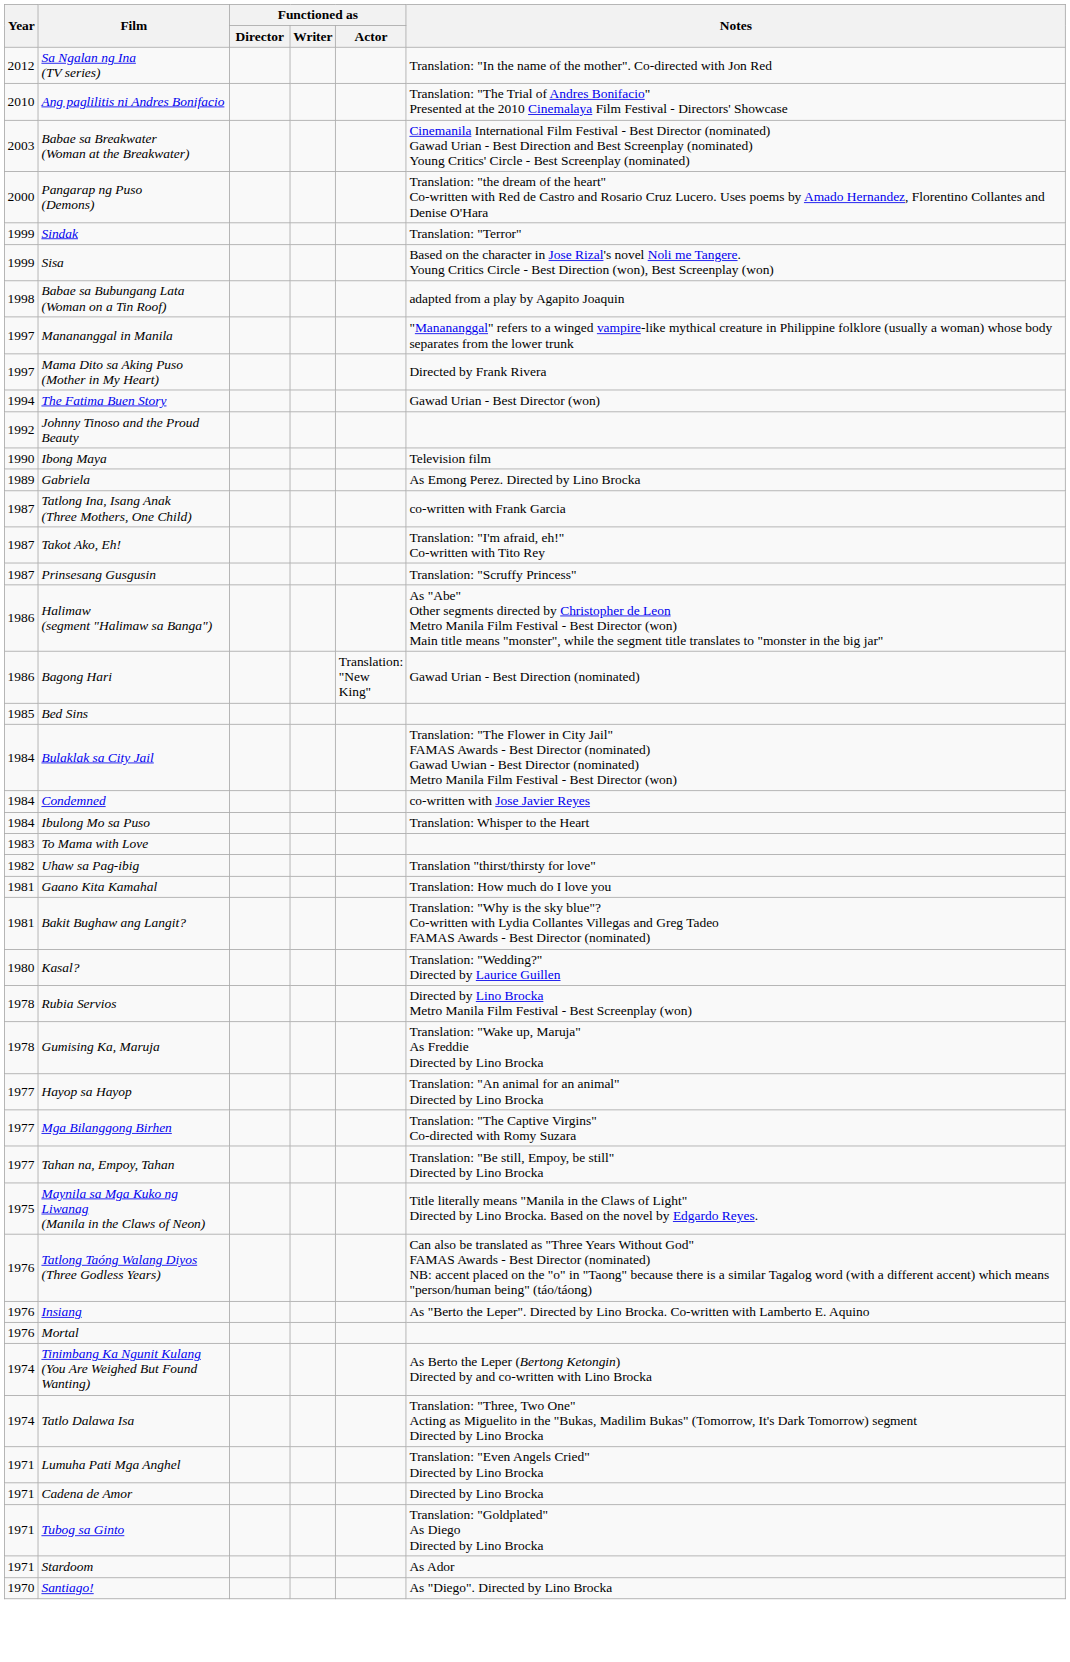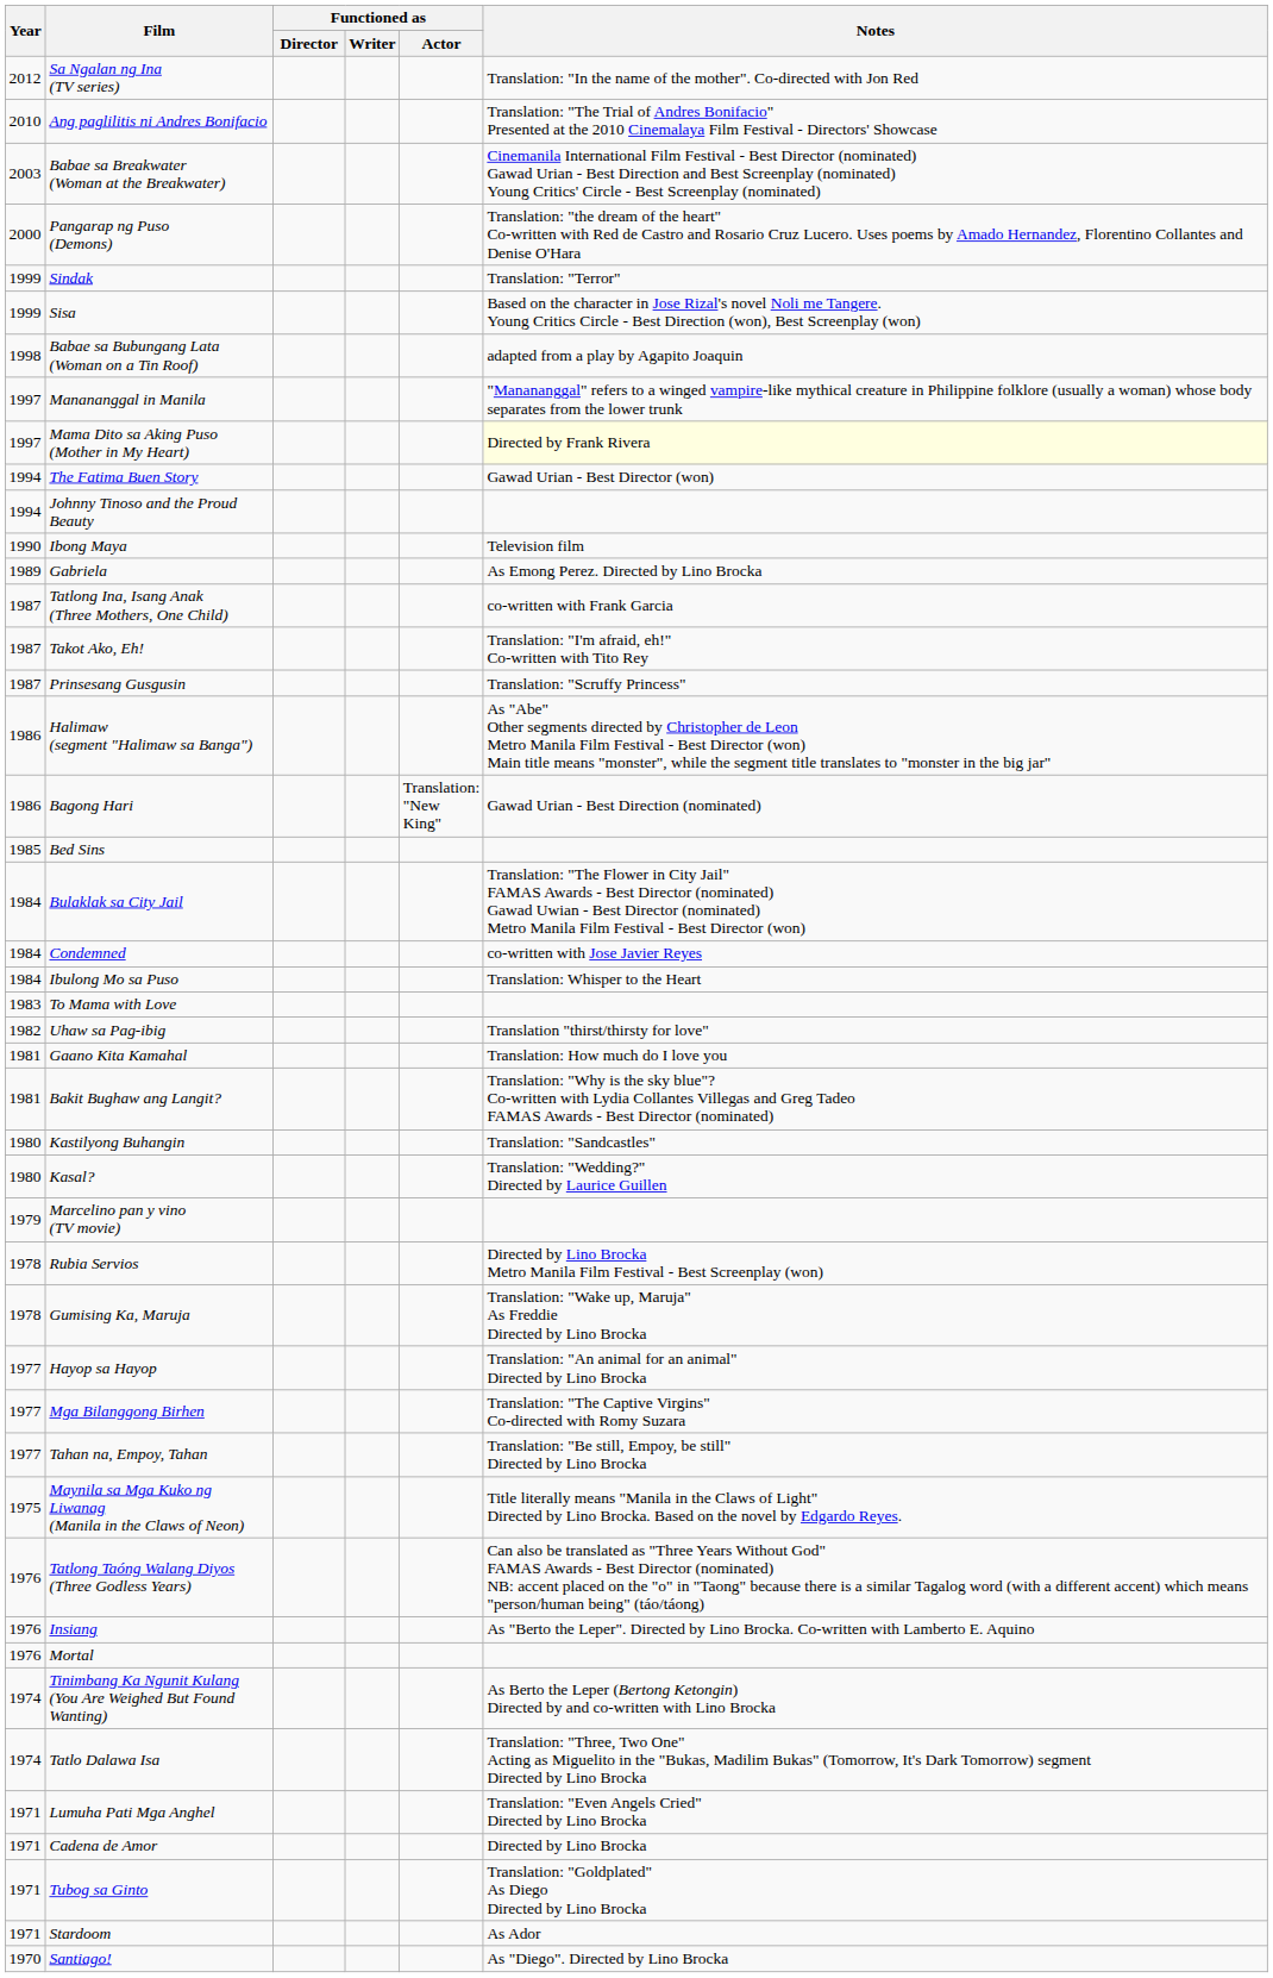 <table class="wikitable" style="margin-right: 0;">
 <tr>
 <th rowspan="2" style="width:33px;">Year</th>
 <th rowspan="2" style="width:220px;">Film</th>
 <th colspan="3">Functioned as</th>
 <th rowspan="2">Notes</th>
 </tr>
 <tr>
 <th style="width:65px;">Director</th>
 <th style="width=65px;">Writer</th>
 <th style="width:65px;">Actor</th>
 </tr>
 <tr>
 <td>2012</td>
 <td><em><a href='#'>Sa Ngalan ng Ina</a><br>(TV series)</em></td>
 <td></td>
 <td></td>
 <td></td>
 <td>Translation: "In the name of the mother". Co-directed with Jon Red</td>
 </tr>
 <tr>
 <td>2010</td>
 <td><em><a href='#'>Ang paglilitis ni Andres Bonifacio</a></em></td>
 <td></td>
 <td></td>
 <td></td>
 <td>Translation: "The Trial of <a href='#'>Andres Bonifacio</a>"<br>Presented at the 2010 <a href='#'>Cinemalaya</a> Film Festival - Directors' Showcase</td>
 </tr>
 <tr>
 <td>2003</td>
 <td><em>Babae sa Breakwater<br>(Woman at the Breakwater)</em></td>
 <td></td>
 <td></td>
 <td></td>
 <td><a href='#'>Cinemanila</a> International Film Festival - Best Director (nominated)<br>Gawad Urian - Best Direction and Best Screenplay (nominated)<br>Young Critics' Circle - Best Screenplay (nominated)</td>
 </tr>
 <tr>
 <td>2000</td>
 <td><em>Pangarap ng Puso<br>(Demons)</em></td>
 <td></td>
 <td></td>
 <td></td>
 <td>Translation: "the dream of the heart"<br>Co-written with Red de Castro and Rosario Cruz Lucero. Uses poems by <a href='#'>Amado Hernandez</a>, Florentino Collantes and Denise O'Hara</td>
 </tr>
 <tr>
 <td>1999</td>
 <td><em><a href='#'>Sindak</a></em></td>
 <td></td>
 <td></td>
 <td></td>
 <td>Translation: "Terror"</td>
 </tr>
 <tr>
 <td>1999</td>
 <td><em>Sisa</em></td>
 <td></td>
 <td></td>
 <td></td>
 <td>Based on the character in <a href='#'>Jose Rizal</a>'s novel <a href='#'>Noli me Tangere</a>.<br>Young Critics Circle - Best Direction (won), Best Screenplay (won)</td>
 </tr>
 <tr>
 <td>1998</td>
 <td><em>Babae sa Bubungang Lata<br>(Woman on a Tin Roof)</em></td>
 <td></td>
 <td></td>
 <td></td>
 <td>adapted from a play by Agapito Joaquin<br></td>
 </tr>
 <tr>
 <td>1997</td>
 <td><em>Manananggal in Manila</em></td>
 <td></td>
 <td></td>
 <td></td>
 <td>"<a href='#'>Manananggal</a>" refers to a winged <a href='#'>vampire</a>-like mythical creature in Philippine folklore (usually a woman) whose body separates from the lower trunk</td>
 </tr>
 <tr>
 <td>1997</td>
 <td><em>Mama Dito sa Aking Puso<br>(Mother in My Heart)</em></td>
 <td></td>
 <td></td>
 <td></td>
-<td>Directed by Frank Rivera</td>
+<td style="background: lightyellow;">Directed by Frank Rivera</td>
 </tr>
 <tr>
 <td>1994</td>
 <td><em><a href='#'>The Fatima Buen Story</a></em></td>
 <td></td>
 <td></td>
 <td></td>
 <td>Gawad Urian - Best Director (won)</td>
 </tr>
 <tr>
-<td>1992</td>
+<td>1994</td>
 <td><em>Johnny Tinoso and the Proud Beauty</em></td>
 <td></td>
 <td></td>
 <td></td>
 <td></td>
 </tr>
 <tr>
 <td>1990</td>
 <td><em>Ibong Maya</em></td>
 <td></td>
 <td></td>
 <td></td>
 <td>Television film</td>
 </tr>
 <tr>
 <td>1989</td>
 <td><em>Gabriela</em></td>
 <td></td>
 <td></td>
 <td></td>
 <td>As Emong Perez. Directed by Lino Brocka</td>
 </tr>
 <tr>
 <td>1987</td>
 <td><em>Tatlong Ina, Isang Anak<br>(Three Mothers, One Child)</em></td>
 <td></td>
 <td></td>
 <td></td>
 <td>co-written with Frank Garcia</td>
 </tr>
 <tr>
 <td>1987</td>
 <td><em>Takot Ako, Eh!</em></td>
 <td></td>
 <td></td>
 <td></td>
 <td>Translation: "I'm afraid, eh!"<br>Co-written with Tito Rey</td>
 </tr>
 <tr>
 <td>1987</td>
 <td><em>Prinsesang Gusgusin</em></td>
 <td></td>
 <td></td>
 <td></td>
 <td>Translation: "Scruffy Princess"</td>
 </tr>
 <tr>
 <td>1986</td>
 <td><em>Halimaw<br>(segment "Halimaw sa Banga")</em></td>
 <td></td>
 <td></td>
 <td></td>
 <td>As "Abe"<br>Other segments directed by <a href='#'>Christopher de Leon</a><br>Metro Manila Film Festival - Best Director (won)<br>Main title means "monster", while the segment title translates to "monster in the big jar"</td>
 </tr>
 <tr>
 <td>1986</td>
 <td><em>Bagong Hari</em></td>
 <td></td>
 <td></td>
 <td>Translation: "New King"</td>
 <td>Gawad Urian - Best Direction (nominated)</td>
 </tr>
 <tr>
 <td>1985</td>
 <td><em>Bed Sins</em></td>
 <td></td>
 <td></td>
 <td></td>
 <td></td>
 </tr>
 <tr>
 <td>1984</td>
 <td><em><a href='#'>Bulaklak sa City Jail</a></em></td>
 <td></td>
 <td></td>
 <td></td>
 <td>Translation: "The Flower in City Jail"<br>FAMAS Awards - Best Director (nominated)<br>Gawad Uwian - Best Director (nominated)<br>Metro Manila Film Festival - Best Director (won)</td>
 </tr>
 <tr>
 <td>1984</td>
 <td><em><a href='#'>Condemned</a></em></td>
 <td></td>
 <td></td>
 <td></td>
 <td>co-written with <a href='#'>Jose Javier Reyes</a></td>
 </tr>
 <tr>
 <td>1984</td>
 <td><em>Ibulong Mo sa Puso</em></td>
 <td></td>
 <td></td>
 <td></td>
 <td>Translation: Whisper to the Heart</td>
 </tr>
 <tr>
 <td>1983</td>
 <td><em>To Mama with Love</em></td>
 <td></td>
 <td></td>
 <td></td>
 <td></td>
 </tr>
 <tr>
 <td>1982</td>
 <td><em>Uhaw sa Pag-ibig</em></td>
 <td></td>
 <td></td>
 <td></td>
 <td>Translation "thirst/thirsty for love"</td>
 </tr>
 <tr>
 <td>1981</td>
 <td><em>Gaano Kita Kamahal</em></td>
 <td></td>
 <td></td>
 <td></td>
 <td>Translation: How much do I love you</td>
 </tr>
 <tr>
 <td>1981</td>
 <td><em>Bakit Bughaw ang Langit?</em></td>
 <td></td>
 <td></td>
 <td></td>
 <td>Translation: "Why is the sky blue"?<br>Co-written with Lydia Collantes Villegas and Greg Tadeo<br>FAMAS Awards - Best Director (nominated)</td>
 </tr>
 <tr>
 <td>1980</td>
+<td><em>Kastilyong Buhangin</em></td>
+<td></td>
+<td></td>
+<td></td>
+<td>Translation: "Sandcastles"</td>
+</tr>
+<tr>
+<td>1980</td>
 <td><em>Kasal?</em></td>
 <td></td>
 <td></td>
 <td></td>
 <td>Translation: "Wedding?"<br>Directed by <a href='#'>Laurice Guillen</a></td>
+</tr>
+<tr>
+<td>1979</td>
+<td><em>Marcelino pan y vino<br>(TV movie)</em></td>
+<td></td>
+<td></td>
+<td></td>
+<td></td>
 </tr>
 <tr>
 <td>1978</td>
 <td><em>Rubia Servios</em></td>
 <td></td>
 <td></td>
 <td></td>
 <td>Directed by <a href='#'>Lino Brocka</a><br>Metro Manila Film Festival - Best Screenplay (won)</td>
 </tr>
 <tr>
 <td>1978</td>
 <td><em>Gumising Ka, Maruja</em></td>
 <td></td>
 <td></td>
 <td></td>
 <td>Translation: "Wake up, Maruja"<br>As Freddie<br>Directed by Lino Brocka</td>
 </tr>
 <tr>
 <td>1977</td>
 <td><em>Hayop sa Hayop</em></td>
 <td></td>
 <td></td>
 <td></td>
 <td>Translation: "An animal for an animal"<br>Directed by Lino Brocka</td>
 </tr>
 <tr>
 <td>1977</td>
 <td><em><a href='#'>Mga Bilanggong Birhen</a></em></td>
 <td></td>
 <td></td>
 <td></td>
 <td>Translation: "The Captive Virgins"<br>Co-directed with Romy Suzara</td>
 </tr>
 <tr>
 <td>1977</td>
 <td><em>Tahan na, Empoy, Tahan</em></td>
 <td></td>
 <td></td>
 <td></td>
 <td>Translation: "Be still, Empoy, be still"<br>Directed by Lino Brocka</td>
 </tr>
 <tr>
 <td>1975</td>
 <td><em><a href='#'>Maynila sa Mga Kuko ng Liwanag</a><br>(Manila in the Claws of Neon)</em></td>
 <td></td>
 <td></td>
 <td></td>
 <td>Title literally means "Manila in the Claws of Light"<br>Directed by Lino Brocka. Based on the novel by <a href='#'>Edgardo Reyes</a>.</td>
 </tr>
 <tr>
 <td>1976</td>
 <td><em><a href='#'>Tatlong Taóng Walang Diyos</a><br>(Three Godless Years)</em></td>
 <td></td>
 <td></td>
 <td></td>
 <td>Can also be translated as "Three Years Without God"<br>FAMAS Awards - Best Director (nominated)<br>NB: accent placed on the "o" in "Taong" because there is a similar Tagalog word (with a different accent) which means "person/human being" (táo/táong)</td>
 </tr>
 <tr>
 <td>1976</td>
 <td><em><a href='#'>Insiang</a></em></td>
 <td></td>
 <td></td>
 <td></td>
 <td>As "Berto the Leper". Directed by Lino Brocka. Co-written with Lamberto E. Aquino</td>
 </tr>
 <tr>
 <td>1976</td>
 <td><em>Mortal</em></td>
 <td></td>
 <td></td>
 <td></td>
 </tr>
 <tr>
 <td>1974</td>
 <td><em><a href='#'>Tinimbang Ka Ngunit Kulang</a><br>(You Are Weighed But Found Wanting)</em></td>
 <td></td>
 <td></td>
 <td></td>
 <td>As Berto the Leper (<em>Bertong Ketongin</em>)<br>Directed by and co-written with Lino Brocka</td>
 </tr>
 <tr>
 <td>1974</td>
 <td><em>Tatlo Dalawa Isa</em></td>
 <td></td>
 <td></td>
 <td></td>
 <td>Translation: "Three, Two One"<br>Acting as Miguelito in the "Bukas, Madilim Bukas" (Tomorrow, It's Dark Tomorrow) segment<br>Directed by Lino Brocka</td>
 </tr>
 <tr>
 <td>1971</td>
 <td><em>Lumuha Pati Mga Anghel </em></td>
 <td></td>
 <td></td>
 <td></td>
 <td>Translation: "Even Angels Cried"<br>Directed by Lino Brocka</td>
 </tr>
 <tr>
 <td>1971</td>
 <td><em>Cadena de Amor</em></td>
 <td></td>
 <td></td>
 <td></td>
 <td>Directed by Lino Brocka</td>
 </tr>
 <tr>
 <td>1971</td>
 <td><em><a href='#'>Tubog sa Ginto</a></em></td>
 <td></td>
 <td></td>
 <td></td>
 <td>Translation: "Goldplated"<br>As Diego<br>Directed by Lino Brocka</td>
 </tr>
 <tr>
 <td>1971</td>
 <td><em>Stardoom</em></td>
 <td></td>
 <td></td>
 <td></td>
 <td>As Ador</td>
 </tr>
 <tr>
 <td>1970</td>
 <td><em><a href='#'>Santiago!</a></em></td>
 <td></td>
 <td></td>
 <td></td>
 <td>As "Diego". Directed by Lino Brocka</td>
 </tr>
 </table>
